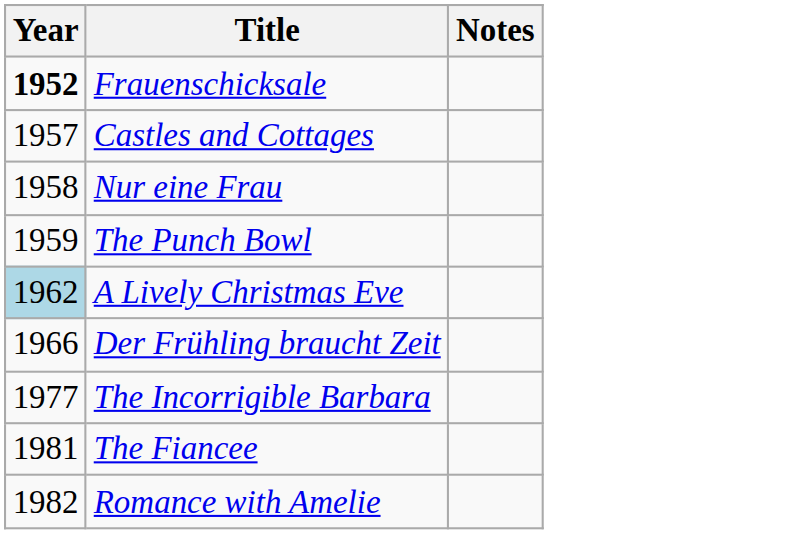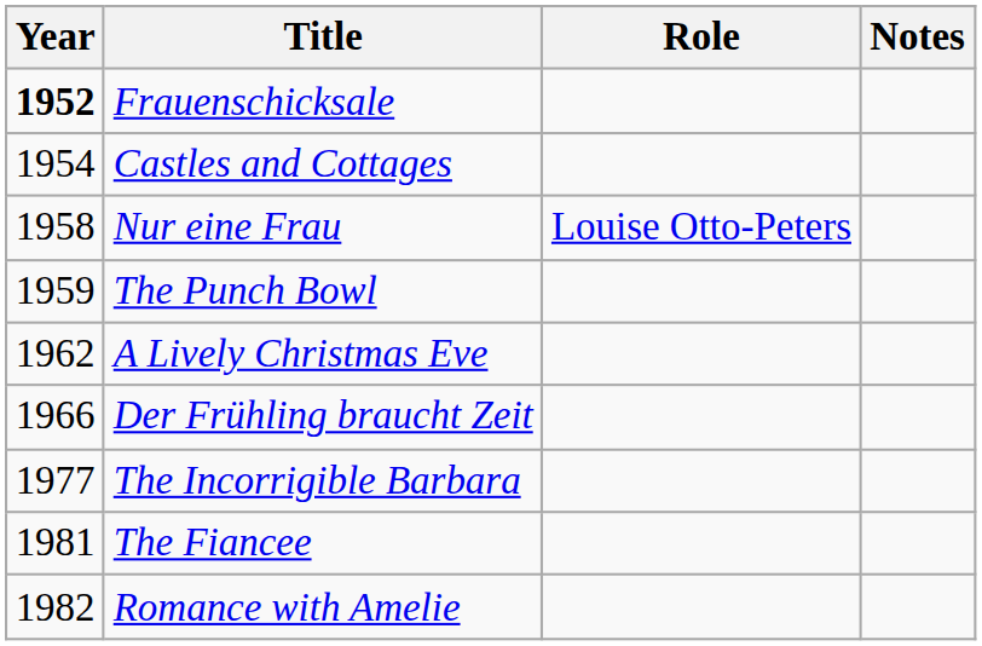 <table class="wikitable sortable">
 <tr>
 <th>Year</th>
 <th>Title</th>
+<th>Role</th>
 <th class="unsortable">Notes</th>
 </tr>
 <tr>
 <td><strong>1952</strong></td>
 <td><em><a href='#'>Frauenschicksale</a></em></td>
 <td></td>
+<td></td>
 </tr>
 <tr>
-<td>1957</td>
+<td>1954</td>
 <td><em><a href='#'>Castles and Cottages</a></em></td>
+<td></td>
 <td></td>
 </tr>
 <tr>
 <td>1958</td>
 <td><em><a href='#'>Nur eine Frau</a></em></td>
+<td><a href='#'>Louise Otto-Peters</a></td>
 <td></td>
 </tr>
 <tr>
 <td>1959</td>
 <td><em><a href='#'>The Punch Bowl</a></em></td>
 <td></td>
+<td></td>
 </tr>
 <tr>
-<td style="background: lightblue;">1962</td>
+<td>1962</td>
 <td><em><a href='#'>A Lively Christmas Eve</a></em></td>
+<td></td>
 <td></td>
 </tr>
 <tr>
 <td>1966</td>
 <td><em><a href='#'>Der Frühling braucht Zeit</a></em></td>
 <td></td>
+<td></td>
 </tr>
 <tr>
 <td>1977</td>
 <td><em><a href='#'>The Incorrigible Barbara</a></em></td>
+<td></td>
 <td></td>
 </tr>
 <tr>
 <td>1981</td>
 <td><em><a href='#'>The Fiancee</a></em></td>
 <td></td>
+<td></td>
 </tr>
 <tr>
 <td>1982</td>
 <td><em><a href='#'>Romance with Amelie</a></em></td>
 <td></td>
+<td></td>
 </tr>
 </table>
